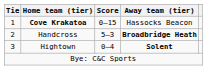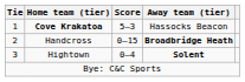 <table class="wikitable" style="text-align:center; font-size:85%">
 <tr>
 <th>Tie</th>
 <th>Home team (tier)</th>
 <th>Score</th>
 <th>Away team (tier)</th>
 <th></th>
 </tr>
 <tr>
 <td align="center">1</td>
 <td><strong>Cove Krakatoa</strong></td>
-<td align="center">0–15</td>
+<td align="center">5–3</td>
 <td>Hassocks Beacon</td>
 <td></td>
 </tr>
 <tr>
 <td align="center">2</td>
 <td>Handcross</td>
-<td align="center">5–3</td>
+<td align="center">0–15</td>
 <td><strong>Broadbridge Heath</strong></td>
 <td></td>
 </tr>
 <tr>
 <td align="center">3</td>
 <td>Hightown</td>
 <td align="center">0–4</td>
 <td><strong>Solent</strong></td>
 <td></td>
 </tr>
 <tr>
 <td colspan="5" align="center">Bye: C&C Sports</td>
 </tr>
 </table>
